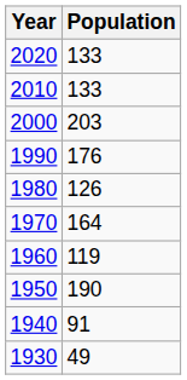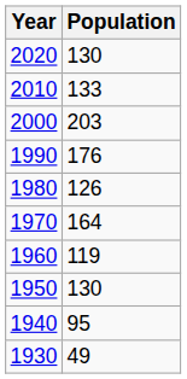 <table class="wikitable" align="right" style="margin-left: 1em">
 <tr>
 <th>Year</th>
 <th>Population</th>
 </tr>
 <tr>
 <td><a href='#'>2020</a></td>
-<td>133</td>
+<td>130</td>
 </tr>
 <tr>
 <td><a href='#'>2010</a></td>
 <td>133</td>
 </tr>
 <tr>
 <td><a href='#'>2000</a></td>
 <td>203</td>
 </tr>
 <tr>
 <td><a href='#'>1990</a></td>
 <td>176</td>
 </tr>
 <tr>
 <td><a href='#'>1980</a></td>
 <td>126</td>
 </tr>
 <tr>
 <td><a href='#'>1970</a></td>
 <td>164</td>
 </tr>
 <tr>
 <td><a href='#'>1960</a></td>
 <td>119</td>
 </tr>
 <tr>
 <td><a href='#'>1950</a></td>
-<td>190</td>
+<td>130</td>
 </tr>
 <tr>
 <td><a href='#'>1940</a></td>
-<td>91</td>
+<td>95</td>
 </tr>
 <tr>
 <td><a href='#'>1930</a></td>
 <td>49</td>
 </tr>
 </table>
